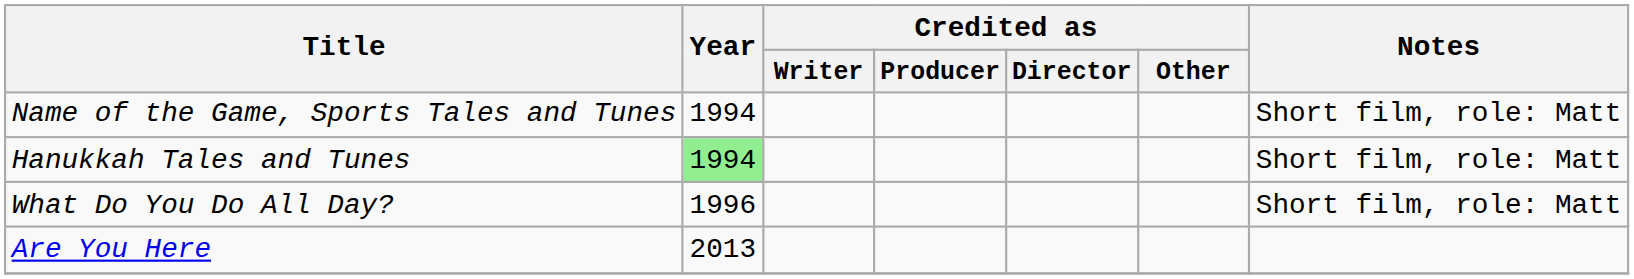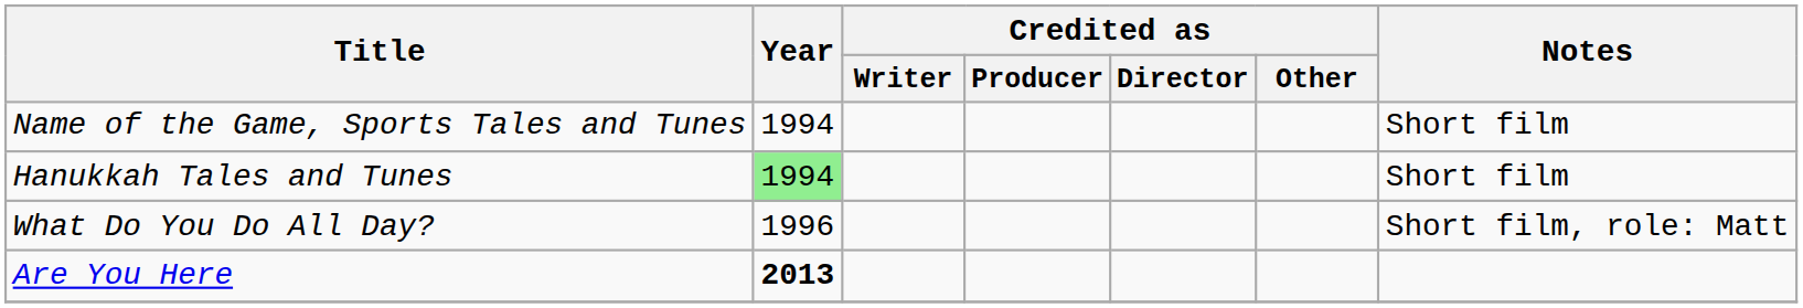 <table class="wikitable">
 <tr>
 <th rowspan="2">Title</th>
 <th rowspan="2">Year</th>
 <th colspan="4">Credited as</th>
 <th rowspan="2">Notes</th>
 </tr>
 <tr>
 <th style="width:4em; font-size:90%">Writer</th>
 <th style="width:4em; font-size:90%">Producer</th>
 <th style="width:4em; font-size:90%">Director</th>
 <th style="width:4em; font-size:90%">Other</th>
 </tr>
 <tr>
 <td><em>Name of the Game, Sports Tales and Tunes</em></td>
 <td>1994</td>
 <td></td>
 <td></td>
 <td></td>
 <td></td>
-<td>Short film, role: Matt</td>
+<td>Short film</td>
 </tr>
 <tr>
 <td><em>Hanukkah Tales and Tunes</em></td>
 <td style="background: lightgreen;">1994</td>
 <td></td>
 <td></td>
 <td></td>
 <td></td>
-<td>Short film, role: Matt</td>
+<td>Short film</td>
 </tr>
 <tr>
 <td><em>What Do You Do All Day?</em></td>
 <td>1996</td>
 <td></td>
 <td></td>
 <td></td>
 <td></td>
 <td>Short film, role: Matt</td>
 </tr>
 <tr>
 <td><em><a href='#'>Are You Here</a></em></td>
-<td>2013</td>
+<td><strong>2013</strong></td>
 <td></td>
 <td></td>
 <td></td>
 <td></td>
 <td></td>
 </tr>
 <tr>
 </tr>
 </table>
